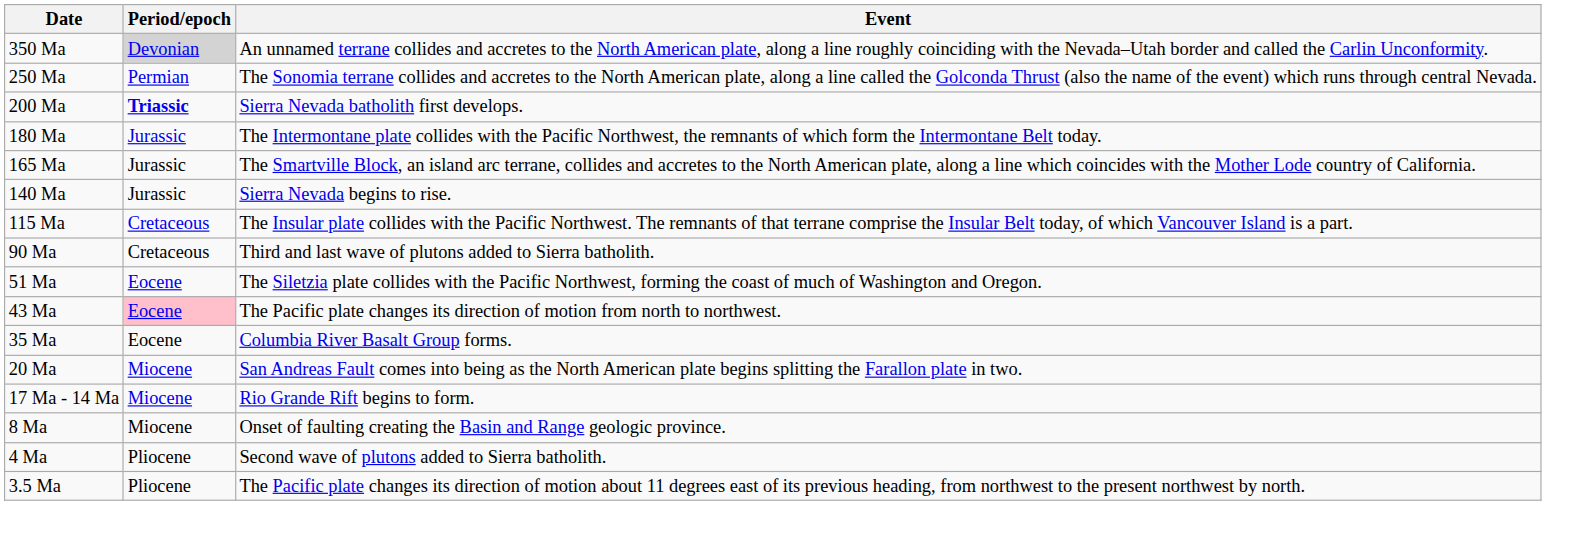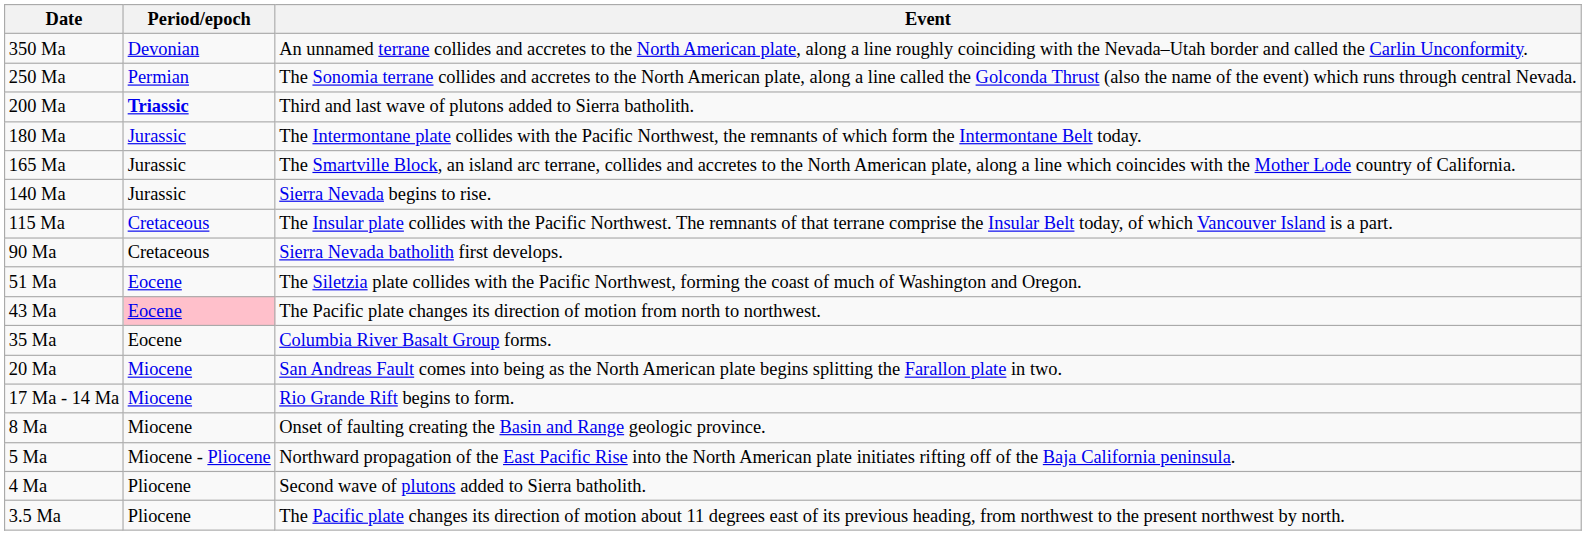 <table class="wikitable">
 <tr>
 <th>Date</th>
 <th>Period/epoch</th>
 <th>Event</th>
 </tr>
 <tr>
 <td>350 Ma</td>
-<td style="background: lightgrey;"><a href='#'>Devonian</a></td>
+<td><a href='#'>Devonian</a></td>
 <td>An unnamed <a href='#'>terrane</a> collides and accretes to the <a href='#'>North American plate</a>, along a line roughly coinciding with the Nevada–Utah border and called the <a href='#'>Carlin Unconformity</a>.</td>
 </tr>
 <tr>
 <td>250 Ma</td>
 <td><a href='#'>Permian</a></td>
 <td>The <a href='#'>Sonomia terrane</a> collides and accretes to the North American plate, along a line called the <a href='#'>Golconda Thrust</a> (also the name of the event) which runs through central Nevada.</td>
 </tr>
 <tr>
 <td>200 Ma</td>
 <td><strong><a href='#'>Triassic</a></strong></td>
-<td><a href='#'>Sierra Nevada batholith</a> first develops.</td>
+<td>Third and last wave of plutons added to Sierra batholith.</td>
 </tr>
 <tr>
 <td>180 Ma</td>
 <td><a href='#'>Jurassic</a></td>
 <td>The <a href='#'>Intermontane plate</a> collides with the Pacific Northwest, the remnants of which form the <a href='#'>Intermontane Belt</a> today.</td>
 </tr>
 <tr>
 <td>165 Ma</td>
 <td>Jurassic</td>
 <td>The <a href='#'>Smartville Block</a>, an island arc terrane, collides and accretes to the North American plate, along a line which coincides with the <a href='#'>Mother Lode</a> country of California.</td>
 </tr>
 <tr>
 <td>140 Ma</td>
 <td>Jurassic</td>
 <td><a href='#'>Sierra Nevada</a> begins to rise.</td>
 </tr>
 <tr>
 <td>115 Ma</td>
 <td><a href='#'>Cretaceous</a></td>
 <td>The <a href='#'>Insular plate</a> collides with the Pacific Northwest.   The remnants of that terrane comprise the <a href='#'>Insular Belt</a> today, of which <a href='#'>Vancouver Island</a> is a part.</td>
 </tr>
 <tr>
 <td>90 Ma</td>
 <td>Cretaceous</td>
-<td>Third and last wave of plutons added to Sierra batholith.</td>
+<td><a href='#'>Sierra Nevada batholith</a> first develops.</td>
 </tr>
 <tr>
 <td>51 Ma</td>
 <td><a href='#'>Eocene</a></td>
 <td>The <a href='#'>Siletzia</a> plate collides with the Pacific Northwest, forming the coast of much of Washington and Oregon.</td>
 </tr>
 <tr>
 <td>43 Ma</td>
 <td style="background: pink;"><a href='#'>Eocene</a></td>
 <td>The Pacific plate changes its direction of motion from north to northwest.</td>
 </tr>
 <tr>
 <td>35 Ma</td>
 <td>Eocene</td>
 <td><a href='#'>Columbia River Basalt Group</a> forms.</td>
 </tr>
 <tr>
 <td>20 Ma</td>
 <td><a href='#'>Miocene</a></td>
 <td><a href='#'>San Andreas Fault</a> comes into being as the North American plate begins splitting the <a href='#'>Farallon plate</a> in two.</td>
 </tr>
 <tr>
 <td>17 Ma - 14 Ma</td>
 <td><a href='#'>Miocene</a></td>
 <td><a href='#'>Rio Grande Rift</a> begins to form.</td>
 </tr>
 <tr>
 <td>8 Ma</td>
 <td>Miocene</td>
 <td>Onset of faulting creating the <a href='#'>Basin and Range</a> geologic province.</td>
 </tr>
 <tr>
+<td>5 Ma</td>
+<td>Miocene - <a href='#'>Pliocene</a></td>
+<td>Northward propagation of the <a href='#'>East Pacific Rise</a> into the North American plate initiates rifting off of the <a href='#'>Baja California peninsula</a>.</td>
+</tr>
+<tr>
 <td>4 Ma</td>
 <td>Pliocene</td>
 <td>Second wave of <a href='#'>plutons</a> added to Sierra batholith.</td>
 </tr>
 <tr>
 <td>3.5 Ma</td>
 <td>Pliocene</td>
 <td>The <a href='#'>Pacific plate</a> changes its direction of motion about 11 degrees east of its previous heading, from northwest to the present northwest by north.</td>
 </tr>
 </table>
